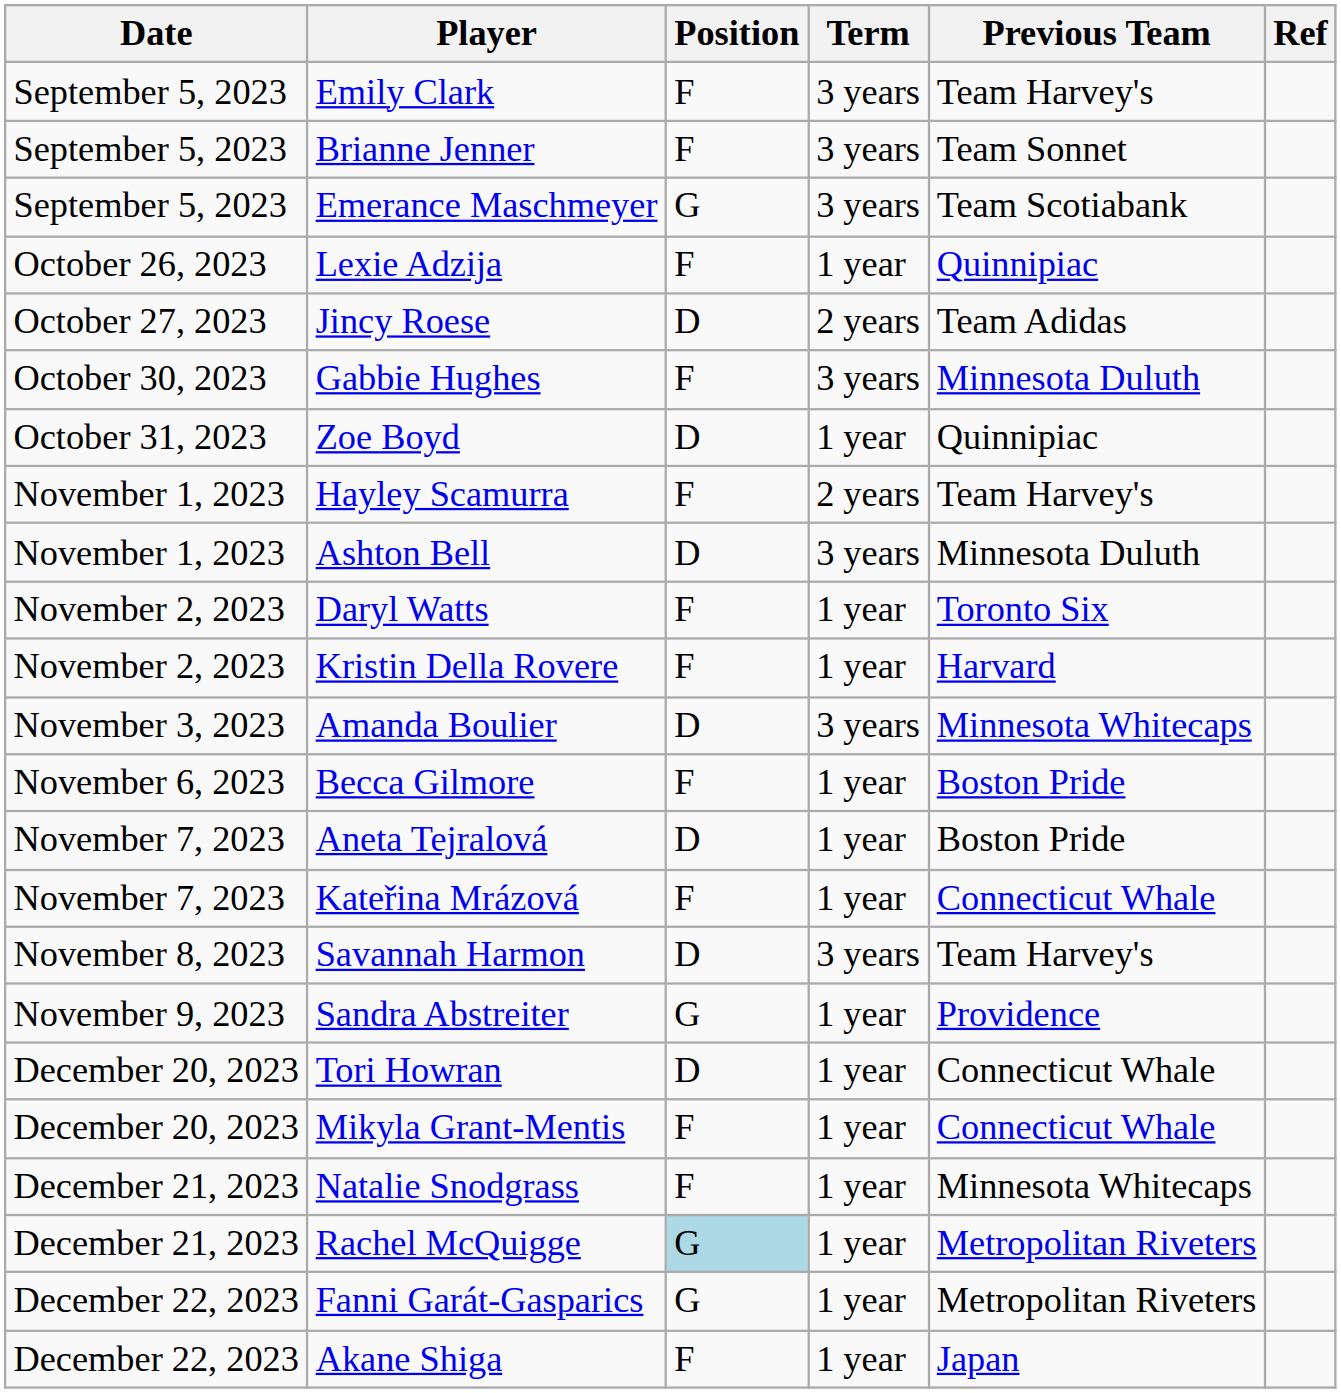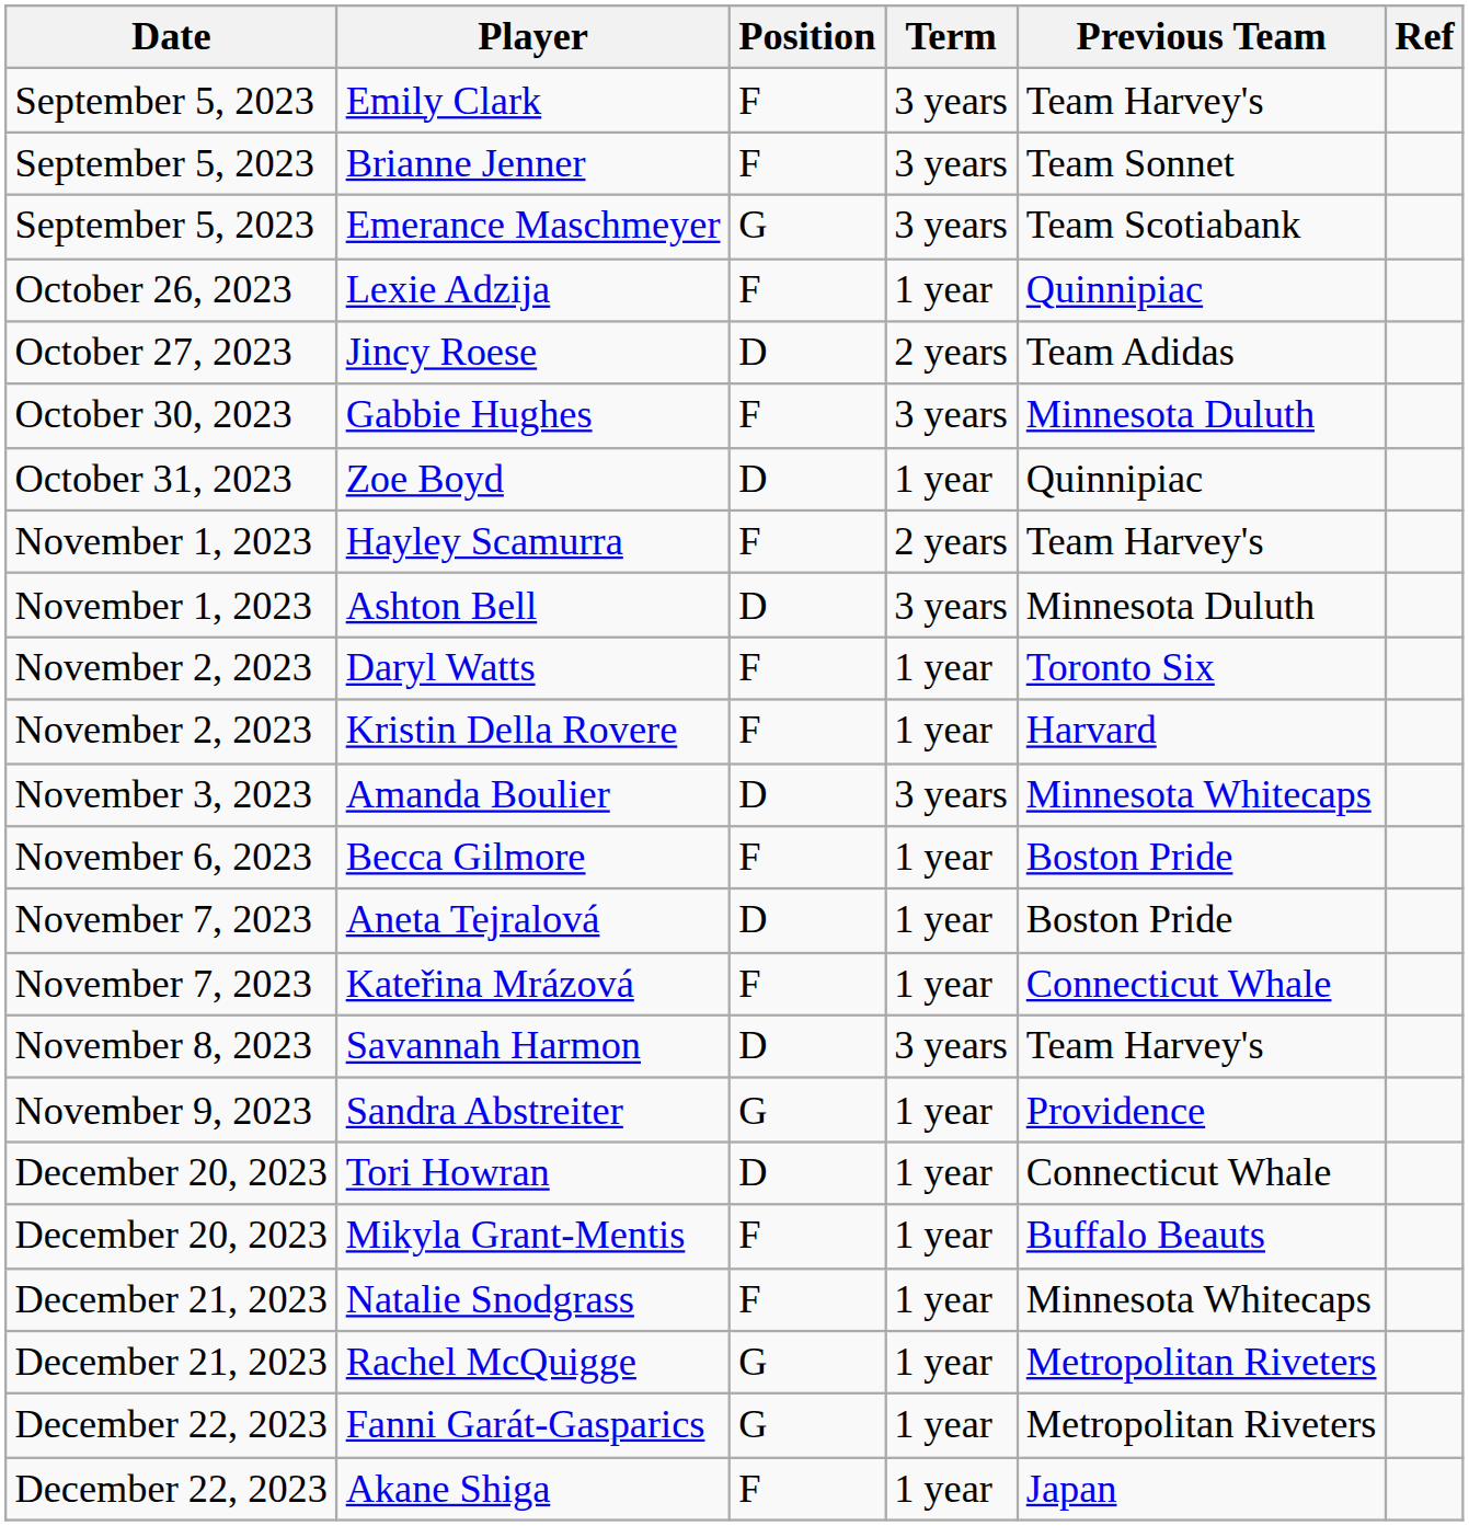 <table class="wikitable">
 <tr style="text-align:center; background:#ddd;">
 <th>Date</th>
 <th>Player</th>
 <th>Position</th>
 <th>Term</th>
 <th>Previous Team</th>
 <th>Ref</th>
 </tr>
 <tr>
 <td>September 5, 2023</td>
 <td><a href='#'>Emily Clark</a></td>
 <td>F</td>
 <td>3 years</td>
 <td>Team Harvey's</td>
 <td></td>
 </tr>
 <tr>
 <td>September 5, 2023</td>
 <td><a href='#'>Brianne Jenner</a></td>
 <td>F</td>
 <td>3 years</td>
 <td>Team Sonnet</td>
 <td></td>
 </tr>
 <tr>
 <td>September 5, 2023</td>
 <td><a href='#'>Emerance Maschmeyer</a></td>
 <td>G</td>
 <td>3 years</td>
 <td>Team Scotiabank</td>
 <td></td>
 </tr>
 <tr>
 <td>October 26, 2023</td>
 <td><a href='#'>Lexie Adzija</a></td>
 <td>F</td>
 <td>1 year</td>
 <td><a href='#'>Quinnipiac</a></td>
 <td></td>
 </tr>
 <tr>
 <td>October 27, 2023</td>
 <td><a href='#'>Jincy Roese</a></td>
 <td>D</td>
 <td>2 years</td>
 <td>Team Adidas</td>
 <td></td>
 </tr>
 <tr>
 <td>October 30, 2023</td>
 <td><a href='#'>Gabbie Hughes</a></td>
 <td>F</td>
 <td>3 years</td>
 <td><a href='#'>Minnesota Duluth</a></td>
 <td></td>
 </tr>
 <tr>
 <td>October 31, 2023</td>
 <td><a href='#'>Zoe Boyd</a></td>
 <td>D</td>
 <td>1 year</td>
 <td>Quinnipiac</td>
 <td></td>
 </tr>
 <tr>
 <td>November 1, 2023</td>
 <td><a href='#'>Hayley Scamurra</a></td>
 <td>F</td>
 <td>2 years</td>
 <td>Team Harvey's</td>
 <td></td>
 </tr>
 <tr>
 <td>November 1, 2023</td>
 <td><a href='#'>Ashton Bell</a></td>
 <td>D</td>
 <td>3 years</td>
 <td>Minnesota Duluth</td>
 <td></td>
 </tr>
 <tr>
 <td>November 2, 2023</td>
 <td><a href='#'>Daryl Watts</a></td>
 <td>F</td>
 <td>1 year</td>
 <td><a href='#'>Toronto Six</a></td>
 <td></td>
 </tr>
 <tr>
 <td>November 2, 2023</td>
 <td><a href='#'>Kristin Della Rovere</a></td>
 <td>F</td>
 <td>1 year</td>
 <td><a href='#'>Harvard</a></td>
 <td></td>
 </tr>
 <tr>
 <td>November 3, 2023</td>
 <td><a href='#'>Amanda Boulier</a></td>
 <td>D</td>
 <td>3 years</td>
 <td><a href='#'>Minnesota Whitecaps</a></td>
 <td></td>
 </tr>
 <tr>
 <td>November 6, 2023</td>
 <td><a href='#'>Becca Gilmore</a></td>
 <td>F</td>
 <td>1 year</td>
 <td><a href='#'>Boston Pride</a></td>
 <td></td>
 </tr>
 <tr>
 <td>November 7, 2023</td>
 <td><a href='#'>Aneta Tejralová</a></td>
 <td>D</td>
 <td>1 year</td>
 <td>Boston Pride</td>
 <td></td>
 </tr>
 <tr>
 <td>November 7, 2023</td>
 <td><a href='#'>Kateřina Mrázová</a></td>
 <td>F</td>
 <td>1 year</td>
 <td><a href='#'>Connecticut Whale</a></td>
 <td></td>
 </tr>
 <tr>
 <td>November 8, 2023</td>
 <td><a href='#'>Savannah Harmon</a></td>
 <td>D</td>
 <td>3 years</td>
 <td>Team Harvey's</td>
 <td></td>
 </tr>
 <tr>
 <td>November 9, 2023</td>
 <td><a href='#'>Sandra Abstreiter</a></td>
 <td>G</td>
 <td>1 year</td>
 <td><a href='#'>Providence</a></td>
 <td></td>
 </tr>
 <tr>
 <td>December 20, 2023</td>
 <td><a href='#'>Tori Howran</a></td>
 <td>D</td>
 <td>1 year</td>
 <td>Connecticut Whale</td>
 <td></td>
 </tr>
 <tr>
 <td>December 20, 2023</td>
 <td><a href='#'>Mikyla Grant-Mentis</a></td>
 <td>F</td>
 <td>1 year</td>
-<td><a href='#'>Connecticut Whale</a></td>
+<td><a href='#'>Buffalo Beauts</a></td>
 <td></td>
 </tr>
 <tr>
 <td>December 21, 2023</td>
 <td><a href='#'>Natalie Snodgrass</a></td>
 <td>F</td>
 <td>1 year</td>
 <td>Minnesota Whitecaps</td>
 <td></td>
 </tr>
 <tr>
 <td>December 21, 2023</td>
 <td><a href='#'>Rachel McQuigge</a></td>
-<td style="background: lightblue;">G</td>
+<td>G</td>
 <td>1 year</td>
 <td><a href='#'>Metropolitan Riveters</a></td>
 <td></td>
 </tr>
 <tr>
 <td>December 22, 2023</td>
 <td><a href='#'>Fanni Garát-Gasparics</a></td>
 <td>G</td>
 <td>1 year</td>
 <td>Metropolitan Riveters</td>
 <td></td>
 </tr>
 <tr>
 <td>December 22, 2023</td>
 <td><a href='#'>Akane Shiga</a></td>
 <td>F</td>
 <td>1 year</td>
 <td><a href='#'>Japan</a></td>
 <td></td>
 </tr>
 </table>
